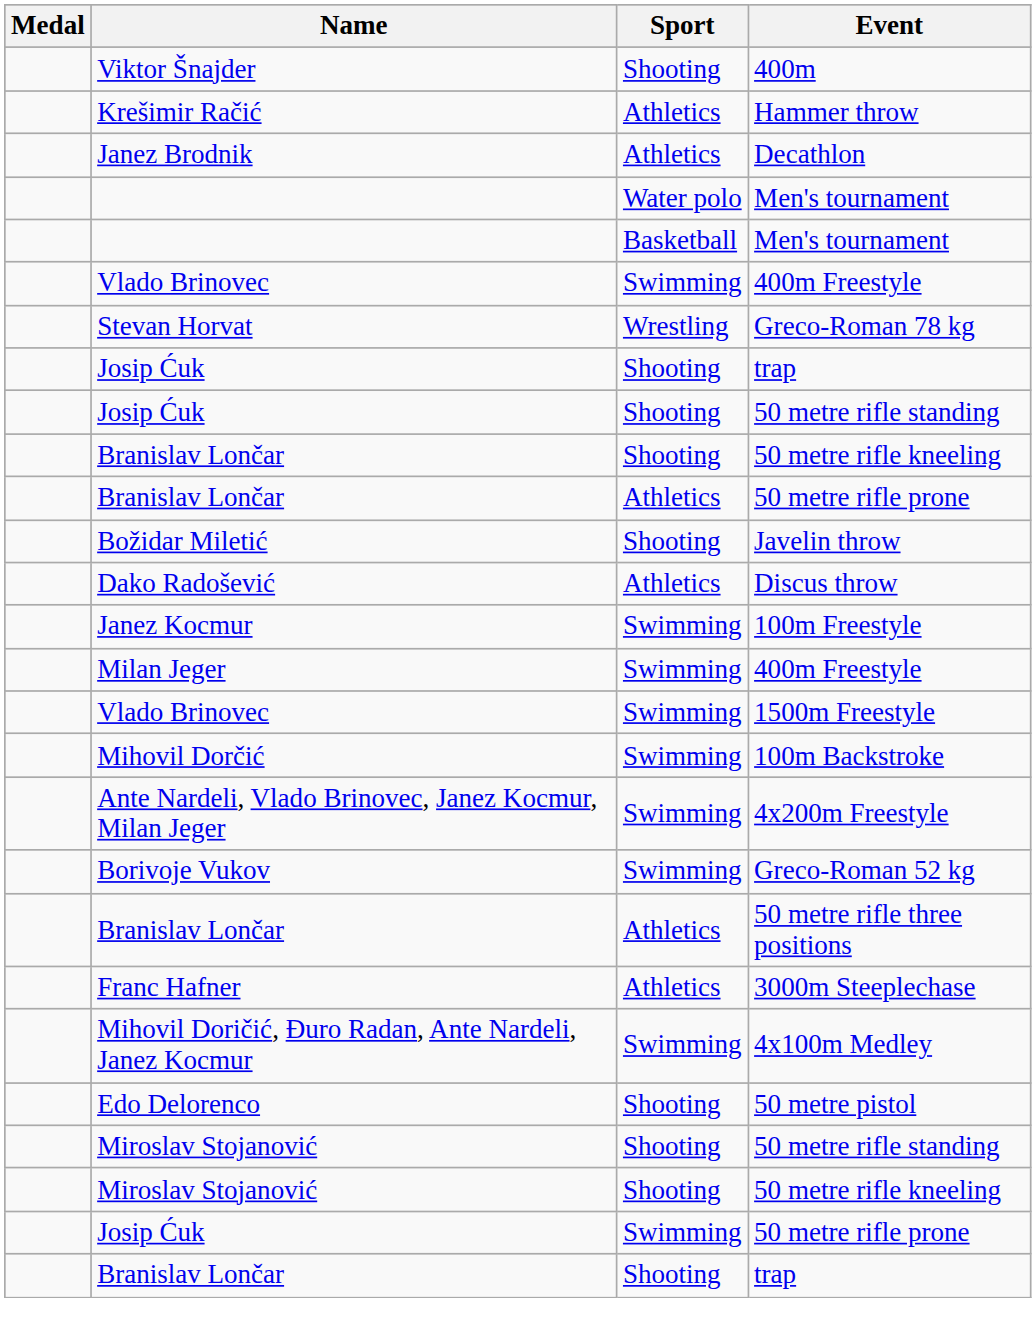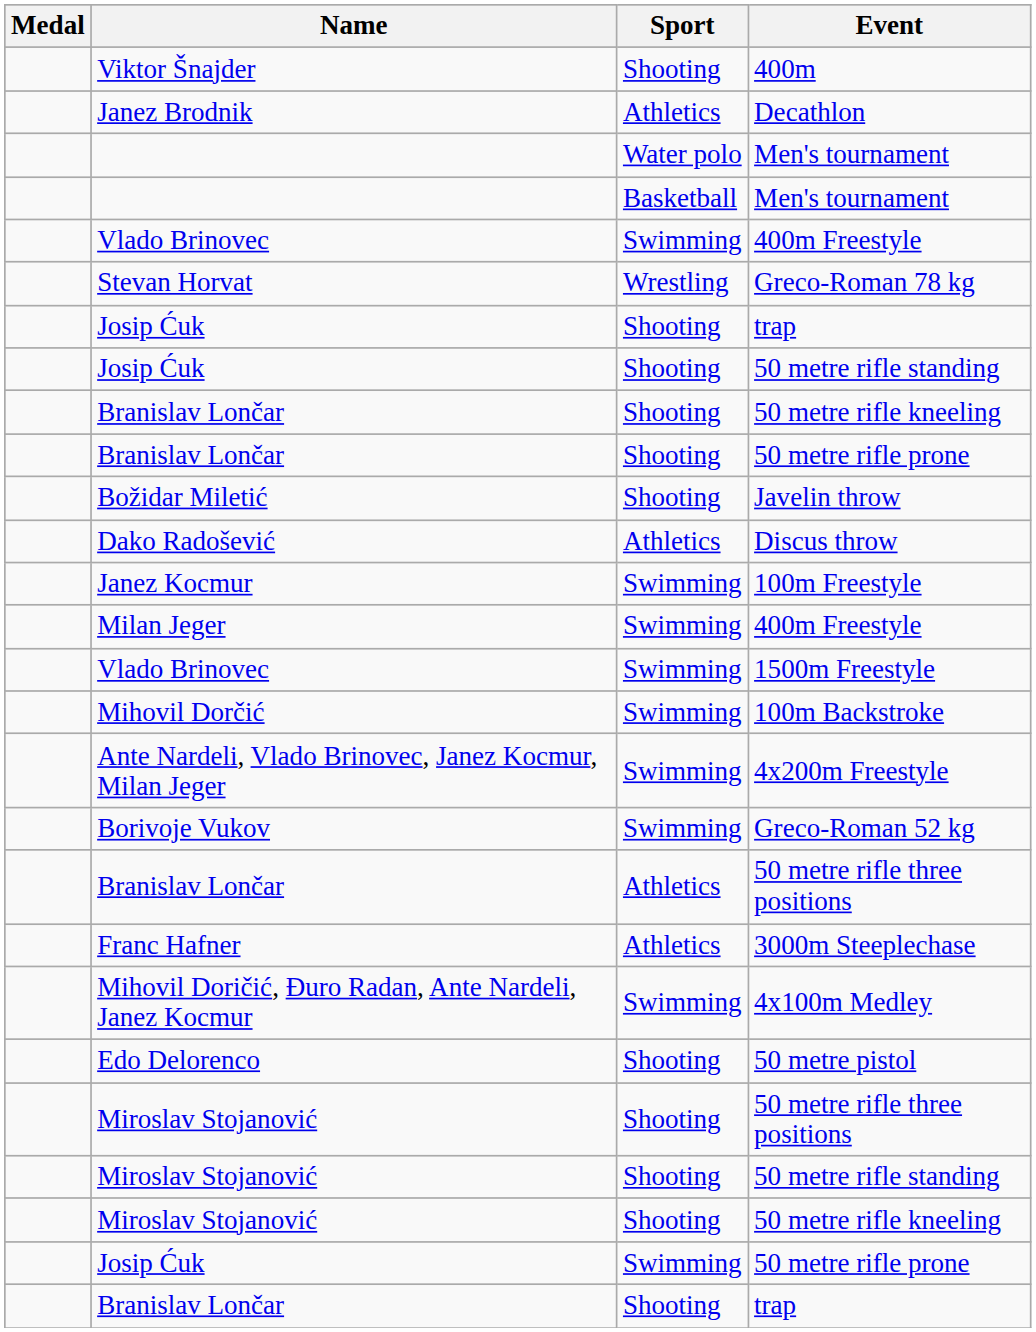 <table class="wikitable sortable">
 <tr>
 <th>Medal</th>
 <th>Name</th>
 <th>Sport</th>
 <th>Event</th>
 </tr>
 <tr>
 <td></td>
 <td><a href='#'>Viktor Šnajder</a></td>
 <td> <a href='#'>Shooting</a></td>
 <td><a href='#'>400m</a></td>
-</tr>
-<tr>
-<td></td>
-<td><a href='#'>Krešimir Račić</a></td>
-<td> <a href='#'>Athletics</a></td>
-<td><a href='#'>Hammer throw</a></td>
 </tr>
 <tr>
 <td></td>
 <td><a href='#'>Janez Brodnik</a></td>
 <td> <a href='#'>Athletics</a></td>
 <td><a href='#'>Decathlon</a></td>
 </tr>
 <tr>
 <td></td>
 <td><br></td>
 <td> <a href='#'>Water polo</a></td>
 <td><a href='#'>Men's tournament</a></td>
 </tr>
 <tr>
 <td></td>
 <td><br></td>
 <td> <a href='#'>Basketball</a></td>
 <td><a href='#'>Men's tournament</a></td>
 </tr>
 <tr>
 <td></td>
 <td><a href='#'>Vlado Brinovec</a></td>
 <td> <a href='#'>Swimming</a></td>
 <td><a href='#'>400m Freestyle</a></td>
 </tr>
 <tr>
 <td></td>
 <td><a href='#'>Stevan Horvat</a></td>
 <td> <a href='#'>Wrestling</a></td>
 <td><a href='#'>Greco-Roman 78 kg</a></td>
 </tr>
 <tr>
 <td></td>
 <td><a href='#'>Josip Ćuk</a></td>
 <td> <a href='#'>Shooting</a></td>
 <td><a href='#'>trap</a></td>
 </tr>
 <tr>
 <td></td>
 <td><a href='#'>Josip Ćuk</a></td>
 <td> <a href='#'>Shooting</a></td>
 <td><a href='#'>50 metre rifle standing</a></td>
 </tr>
 <tr>
 <td></td>
 <td><a href='#'>Branislav Lončar</a></td>
 <td> <a href='#'>Shooting</a></td>
 <td><a href='#'>50 metre rifle kneeling</a></td>
 </tr>
 <tr>
 <td></td>
 <td><a href='#'>Branislav Lončar</a></td>
-<td> <a href='#'>Athletics</a></td>
+<td> <a href='#'>Shooting</a></td>
 <td><a href='#'>50 metre rifle prone</a></td>
 </tr>
 <tr>
 <td></td>
 <td><a href='#'>Božidar Miletić</a></td>
 <td> <a href='#'>Shooting</a></td>
 <td><a href='#'>Javelin throw</a></td>
 </tr>
 <tr>
 <td></td>
 <td><a href='#'>Dako Radošević</a></td>
 <td> <a href='#'>Athletics</a></td>
 <td><a href='#'>Discus throw</a></td>
 </tr>
 <tr>
 <td></td>
 <td><a href='#'>Janez Kocmur</a></td>
 <td> <a href='#'>Swimming</a></td>
 <td><a href='#'>100m Freestyle</a></td>
 </tr>
 <tr>
 <td></td>
 <td><a href='#'>Milan Jeger</a></td>
 <td> <a href='#'>Swimming</a></td>
 <td><a href='#'>400m Freestyle</a></td>
 </tr>
 <tr>
 <td></td>
 <td><a href='#'>Vlado Brinovec</a></td>
 <td> <a href='#'>Swimming</a></td>
 <td><a href='#'>1500m Freestyle</a></td>
 </tr>
 <tr>
 <td></td>
 <td><a href='#'>Mihovil Dorčić</a></td>
 <td> <a href='#'>Swimming</a></td>
 <td><a href='#'>100m Backstroke</a></td>
 </tr>
 <tr>
 <td></td>
 <td><a href='#'>Ante Nardeli</a>, <a href='#'>Vlado Brinovec</a>, <a href='#'>Janez Kocmur</a>, <a href='#'>Milan Jeger</a></td>
 <td> <a href='#'>Swimming</a></td>
 <td><a href='#'>4x200m Freestyle</a></td>
 </tr>
 <tr>
 <td></td>
 <td><a href='#'>Borivoje Vukov</a></td>
 <td> <a href='#'>Swimming</a></td>
 <td><a href='#'>Greco-Roman 52 kg</a></td>
 </tr>
 <tr>
 <td></td>
 <td><a href='#'>Branislav Lončar</a></td>
 <td> <a href='#'>Athletics</a></td>
 <td><a href='#'>50 metre rifle three positions</a></td>
 </tr>
 <tr>
 <td></td>
 <td><a href='#'>Franc Hafner</a></td>
 <td> <a href='#'>Athletics</a></td>
 <td><a href='#'>3000m Steeplechase</a></td>
 </tr>
 <tr>
 <td></td>
 <td><a href='#'>Mihovil Doričić</a>, <a href='#'>Đuro Radan</a>, <a href='#'>Ante Nardeli</a>, <a href='#'>Janez Kocmur</a></td>
 <td> <a href='#'>Swimming</a></td>
 <td><a href='#'>4x100m Medley</a></td>
 </tr>
 <tr>
 <td></td>
 <td><a href='#'>Edo Delorenco</a></td>
 <td> <a href='#'>Shooting</a></td>
 <td><a href='#'>50 metre pistol</a></td>
 </tr>
 <tr>
 <td></td>
 <td><a href='#'>Miroslav Stojanović</a></td>
 <td> <a href='#'>Shooting</a></td>
+<td><a href='#'>50 metre rifle three positions</a></td>
+</tr>
+<tr>
+<td></td>
+<td><a href='#'>Miroslav Stojanović</a></td>
+<td> <a href='#'>Shooting</a></td>
 <td><a href='#'>50 metre rifle standing</a></td>
 </tr>
 <tr>
 <td></td>
 <td><a href='#'>Miroslav Stojanović</a></td>
 <td> <a href='#'>Shooting</a></td>
 <td><a href='#'>50 metre rifle kneeling</a></td>
 </tr>
 <tr>
 <td></td>
 <td><a href='#'>Josip Ćuk</a></td>
 <td> <a href='#'>Swimming</a></td>
 <td><a href='#'>50 metre rifle prone</a></td>
 </tr>
 <tr>
 <td></td>
 <td><a href='#'>Branislav Lončar</a></td>
 <td> <a href='#'>Shooting</a></td>
 <td><a href='#'>trap</a></td>
 </tr>
 </table>
